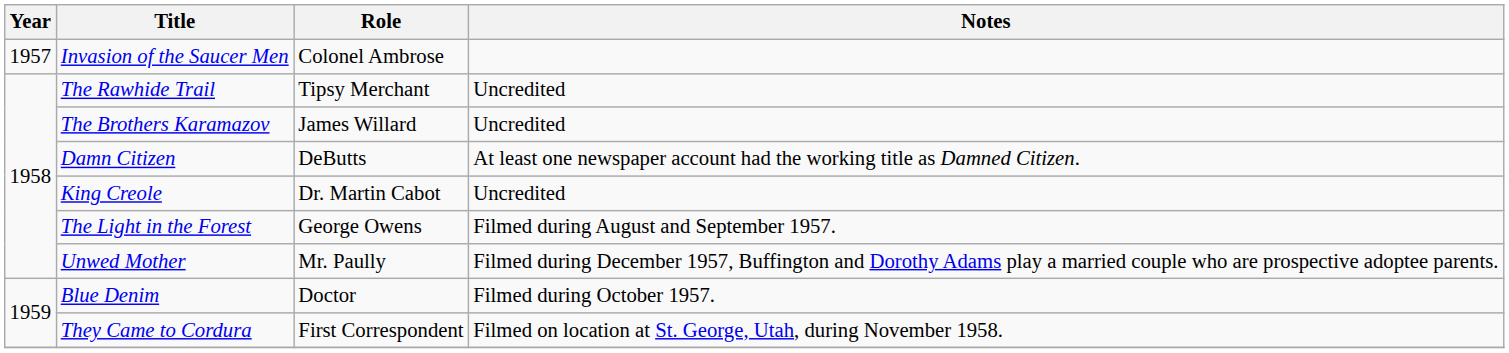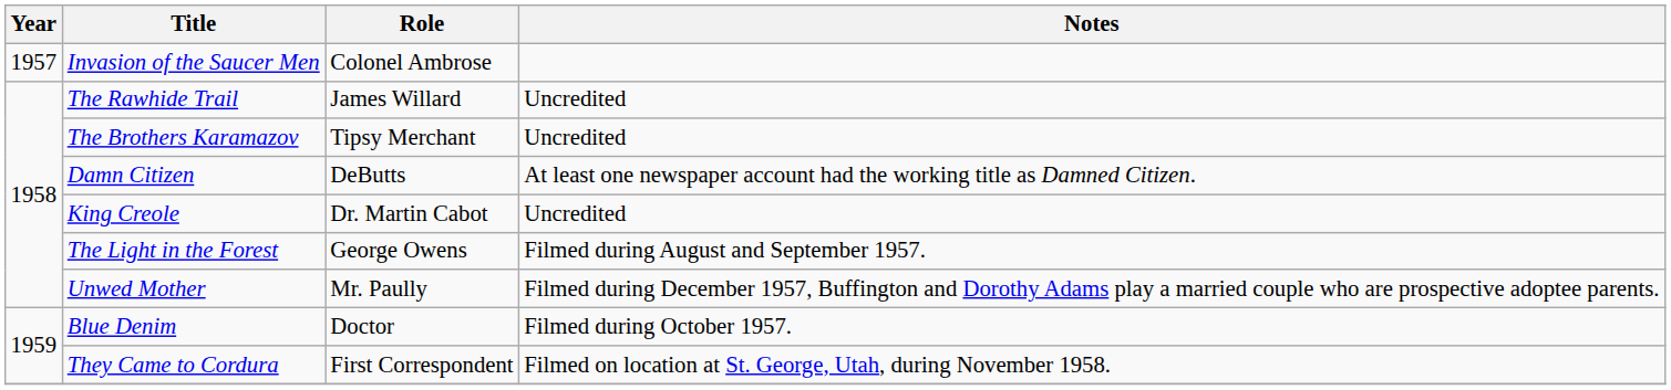 <table class="wikitable sortable plainrowheaders"  style="font-size: 90%">
 <tr>
 <th scope="col">Year</th>
 <th scope="col">Title</th>
 <th scope="col">Role</th>
 <th scope="col">Notes</th>
 </tr>
 <tr>
 <td>1957</td>
 <td><em><a href='#'>Invasion of the Saucer Men</a></em></td>
 <td>Colonel Ambrose</td>
 <td></td>
 </tr>
 <tr>
 <td rowspan=6>1958</td>
 <td><em><a href='#'>The Rawhide Trail</a></em></td>
-<td>Tipsy Merchant</td>
+<td>James Willard</td>
 <td>Uncredited</td>
 </tr>
 <tr>
 <td><em><a href='#'>The Brothers Karamazov</a></em></td>
-<td>James Willard</td>
+<td>Tipsy Merchant</td>
 <td>Uncredited</td>
 </tr>
 <tr>
 <td><em><a href='#'>Damn Citizen</a></em></td>
 <td>DeButts</td>
 <td>At least one newspaper account had the working title as <em>Damned Citizen</em>.</td>
 </tr>
 <tr>
 <td><em><a href='#'>King Creole</a></em></td>
 <td>Dr. Martin Cabot</td>
 <td>Uncredited</td>
 </tr>
 <tr>
 <td><em><a href='#'>The Light in the Forest</a></em></td>
 <td>George Owens</td>
 <td>Filmed during August and September 1957.</td>
 </tr>
 <tr>
 <td><em><a href='#'>Unwed Mother</a></em></td>
 <td>Mr. Paully</td>
 <td>Filmed during December 1957, Buffington and <a href='#'>Dorothy Adams</a> play a married couple who are prospective adoptee parents.</td>
 </tr>
 <tr>
 <td rowspan=2>1959</td>
 <td><em><a href='#'>Blue Denim</a></em></td>
 <td>Doctor</td>
 <td>Filmed during October 1957.</td>
 </tr>
 <tr>
 <td><em><a href='#'>They Came to Cordura</a></em></td>
 <td>First Correspondent</td>
 <td>Filmed on location at <a href='#'>St. George, Utah</a>, during November 1958.</td>
 </tr>
 <tr>
 </tr>
 </table>
